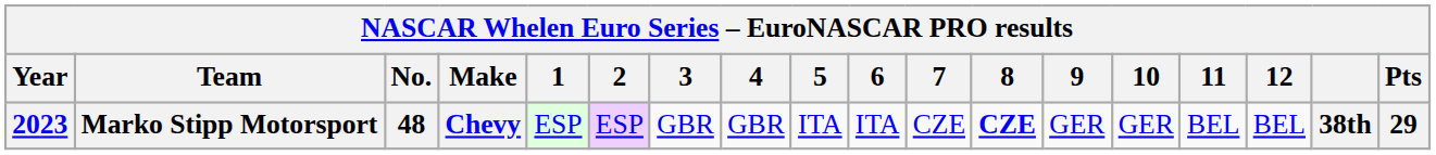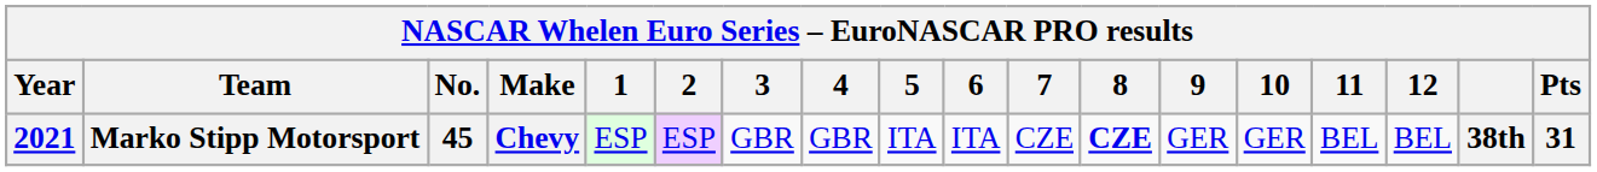 <table class="wikitable" style="text-align:center; font-size:75%">
 <tr>
 <th colspan=21><a href='#'>NASCAR Whelen Euro Series</a> – EuroNASCAR PRO results</th>
 </tr>
 <tr>
 <th>Year</th>
 <th>Team</th>
 <th>No.</th>
 <th>Make</th>
 <th>1</th>
 <th>2</th>
 <th>3</th>
 <th>4</th>
 <th>5</th>
 <th>6</th>
 <th>7</th>
 <th>8</th>
 <th>9</th>
 <th>10</th>
 <th>11</th>
 <th>12</th>
 <th></th>
 <th>Pts</th>
 </tr>
 <tr>
-<th><a href='#'>2023</a></th>
+<th><a href='#'>2021</a></th>
 <th>Marko Stipp Motorsport</th>
-<th>48</th>
+<th>45</th>
 <th><a href='#'>Chevy</a></th>
 <td style="background-color:#DFFFDF"><a href='#'>ESP</a><br></td>
 <td style="background-color:#EFCFFF"><a href='#'>ESP</a><br></td>
 <td style="background-color:#"><a href='#'>GBR</a><br></td>
 <td style="background-color:#"><a href='#'>GBR</a><br></td>
 <td style="background-color:#"><a href='#'>ITA</a><br></td>
 <td style="background-color:#"><a href='#'>ITA</a><br></td>
 <td style="background-color:#"><a href='#'>CZE</a><br></td>
 <td style="background-color:#"><strong><a href='#'>CZE</a><br></strong></td>
 <td style="background-color:#"><a href='#'>GER</a><br></td>
 <td style="background-color:#"><a href='#'>GER</a><br></td>
 <td style="background-color:#"><a href='#'>BEL</a><br></td>
 <td style="background-color:#"><a href='#'>BEL</a><br></td>
 <th>38th</th>
-<th>29</th>
+<th>31</th>
 </tr>
 </table>
